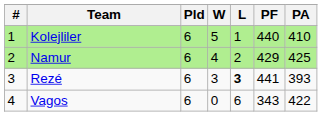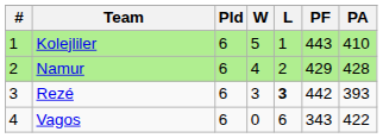 <table class=wikitable>
 <tr align=center>
 </tr>
 <tr>
 <th width=20>#</th>
 <th width=175>Team</th>
 <th width=20>Pld</th>
 <th width=20>W</th>
 <th width=20>L</th>
 <th width=30>PF</th>
 <th width=30>PA</th>
 </tr>
 <tr bgcolor=B0EE90>
 <td>1</td>
 <td align="left"> <a href='#'>Kolejliler</a></td>
 <td>6</td>
 <td>5</td>
 <td>1</td>
-<td>440</td>
+<td>443</td>
 <td>410</td>
 </tr>
 <tr bgcolor=B0EE90>
 <td>2</td>
 <td align="left"> <a href='#'>Namur</a></td>
 <td>6</td>
 <td>4</td>
 <td>2</td>
 <td>429</td>
-<td>425</td>
+<td>428</td>
 </tr>
 <tr>
 <td>3</td>
 <td align="left"> <a href='#'>Rezé</a></td>
 <td>6</td>
 <td>3</td>
 <td><strong>3</strong></td>
-<td>441</td>
+<td>442</td>
 <td>393</td>
 </tr>
 <tr>
 <td>4</td>
 <td align="left"> <a href='#'>Vagos</a></td>
 <td>6</td>
 <td>0</td>
 <td>6</td>
 <td>343</td>
 <td>422</td>
 </tr>
 </table>
